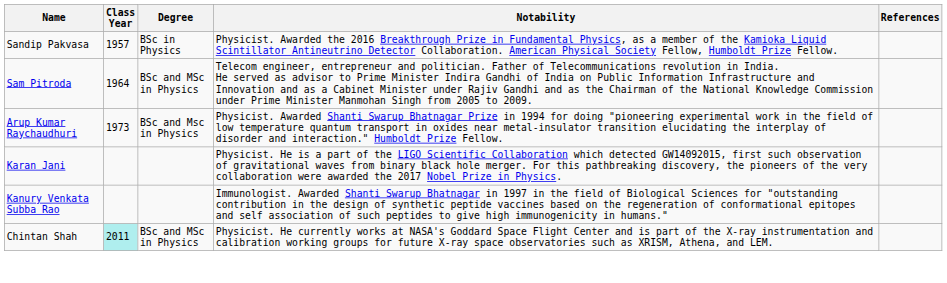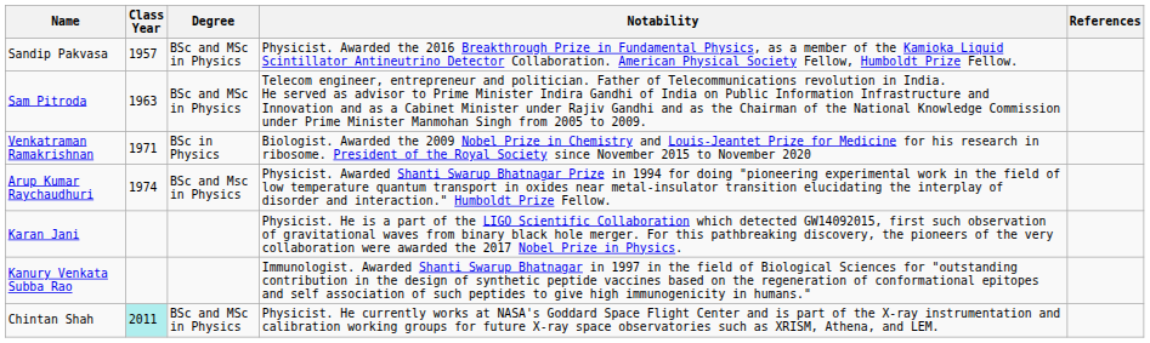 <table class="wikitable">
 <tr>
 <th>Name</th>
 <th>Class<br>Year</th>
 <th>Degree</th>
 <th>Notability</th>
 <th>References</th>
 </tr>
 <tr>
 <td>Sandip Pakvasa</td>
 <td>1957</td>
-<td>BSc in Physics</td>
+<td>BSc and MSc in Physics</td>
 <td>Physicist. Awarded the 2016 <a href='#'>Breakthrough Prize in Fundamental Physics</a>, as a member of the <a href='#'>Kamioka Liquid Scintillator Antineutrino Detector</a> Collaboration. <a href='#'>American Physical Society</a> Fellow, <a href='#'>Humboldt Prize</a> Fellow.</td>
 </tr>
 <tr>
 <td><a href='#'>Sam Pitroda</a></td>
-<td>1964</td>
+<td>1963</td>
 <td>BSc and MSc in Physics</td>
 <td>Telecom engineer, entrepreneur and politician. Father of Telecommunications revolution in India.<br>He served as advisor to Prime Minister Indira Gandhi of India on Public Information Infrastructure and Innovation and as a Cabinet Minister under Rajiv Gandhi and as the Chairman of the National Knowledge Commission under Prime Minister Manmohan Singh from 2005 to 2009.</td>
 <td></td>
 </tr>
 <tr>
+<td><a href='#'>Venkatraman Ramakrishnan</a></td>
+<td>1971</td>
+<td>BSc in Physics</td>
+<td>Biologist. Awarded the 2009 <a href='#'>Nobel Prize in Chemistry</a> and <a href='#'>Louis-Jeantet Prize for Medicine</a> for his research in ribosome. <a href='#'>President of the Royal Society</a> since November 2015 to November 2020</td>
+<td></td>
+</tr>
+<tr>
 <td><a href='#'>Arup Kumar Raychaudhuri</a></td>
-<td>1973</td>
+<td>1974</td>
 <td>BSc and Msc in Physics</td>
 <td>Physicist. Awarded <a href='#'>Shanti Swarup Bhatnagar Prize</a> in 1994 for doing "pioneering experimental work in the field of low temperature quantum transport in oxides near metal-insulator transition elucidating the interplay of disorder and interaction." <a href='#'>Humboldt Prize</a> Fellow.</td>
 <td></td>
 </tr>
 <tr>
 <td><a href='#'>Karan Jani</a></td>
 <td></td>
 <td></td>
 <td>Physicist. He is a part of the <a href='#'>LIGO Scientific Collaboration</a> which detected  GW14092015, first such observation of gravitational waves from binary black hole merger. For this pathbreaking discovery, the pioneers of the very collaboration were awarded the 2017 <a href='#'>Nobel Prize in Physics</a>.</td>
 <td></td>
 </tr>
 <tr>
 <td><a href='#'>Kanury Venkata Subba Rao</a></td>
 <td></td>
 <td></td>
 <td>Immunologist. Awarded <a href='#'>Shanti Swarup Bhatnagar</a> in 1997 in the field of Biological Sciences for "outstanding contribution in the design of synthetic peptide vaccines based on the regeneration of conformational epitopes and self association of such peptides to give high immunogenicity in humans."</td>
 <td></td>
 </tr>
 <tr>
 <td>Chintan Shah</td>
 <td style="background: paleturquoise;">2011</td>
 <td>BSc and MSc in Physics</td>
 <td>Physicist. He currently works at NASA's Goddard Space Flight Center and is part of the X-ray instrumentation and calibration working groups for future X-ray space observatories such as XRISM, Athena, and LEM.</td>
 <td></td>
 </tr>
 </table>
